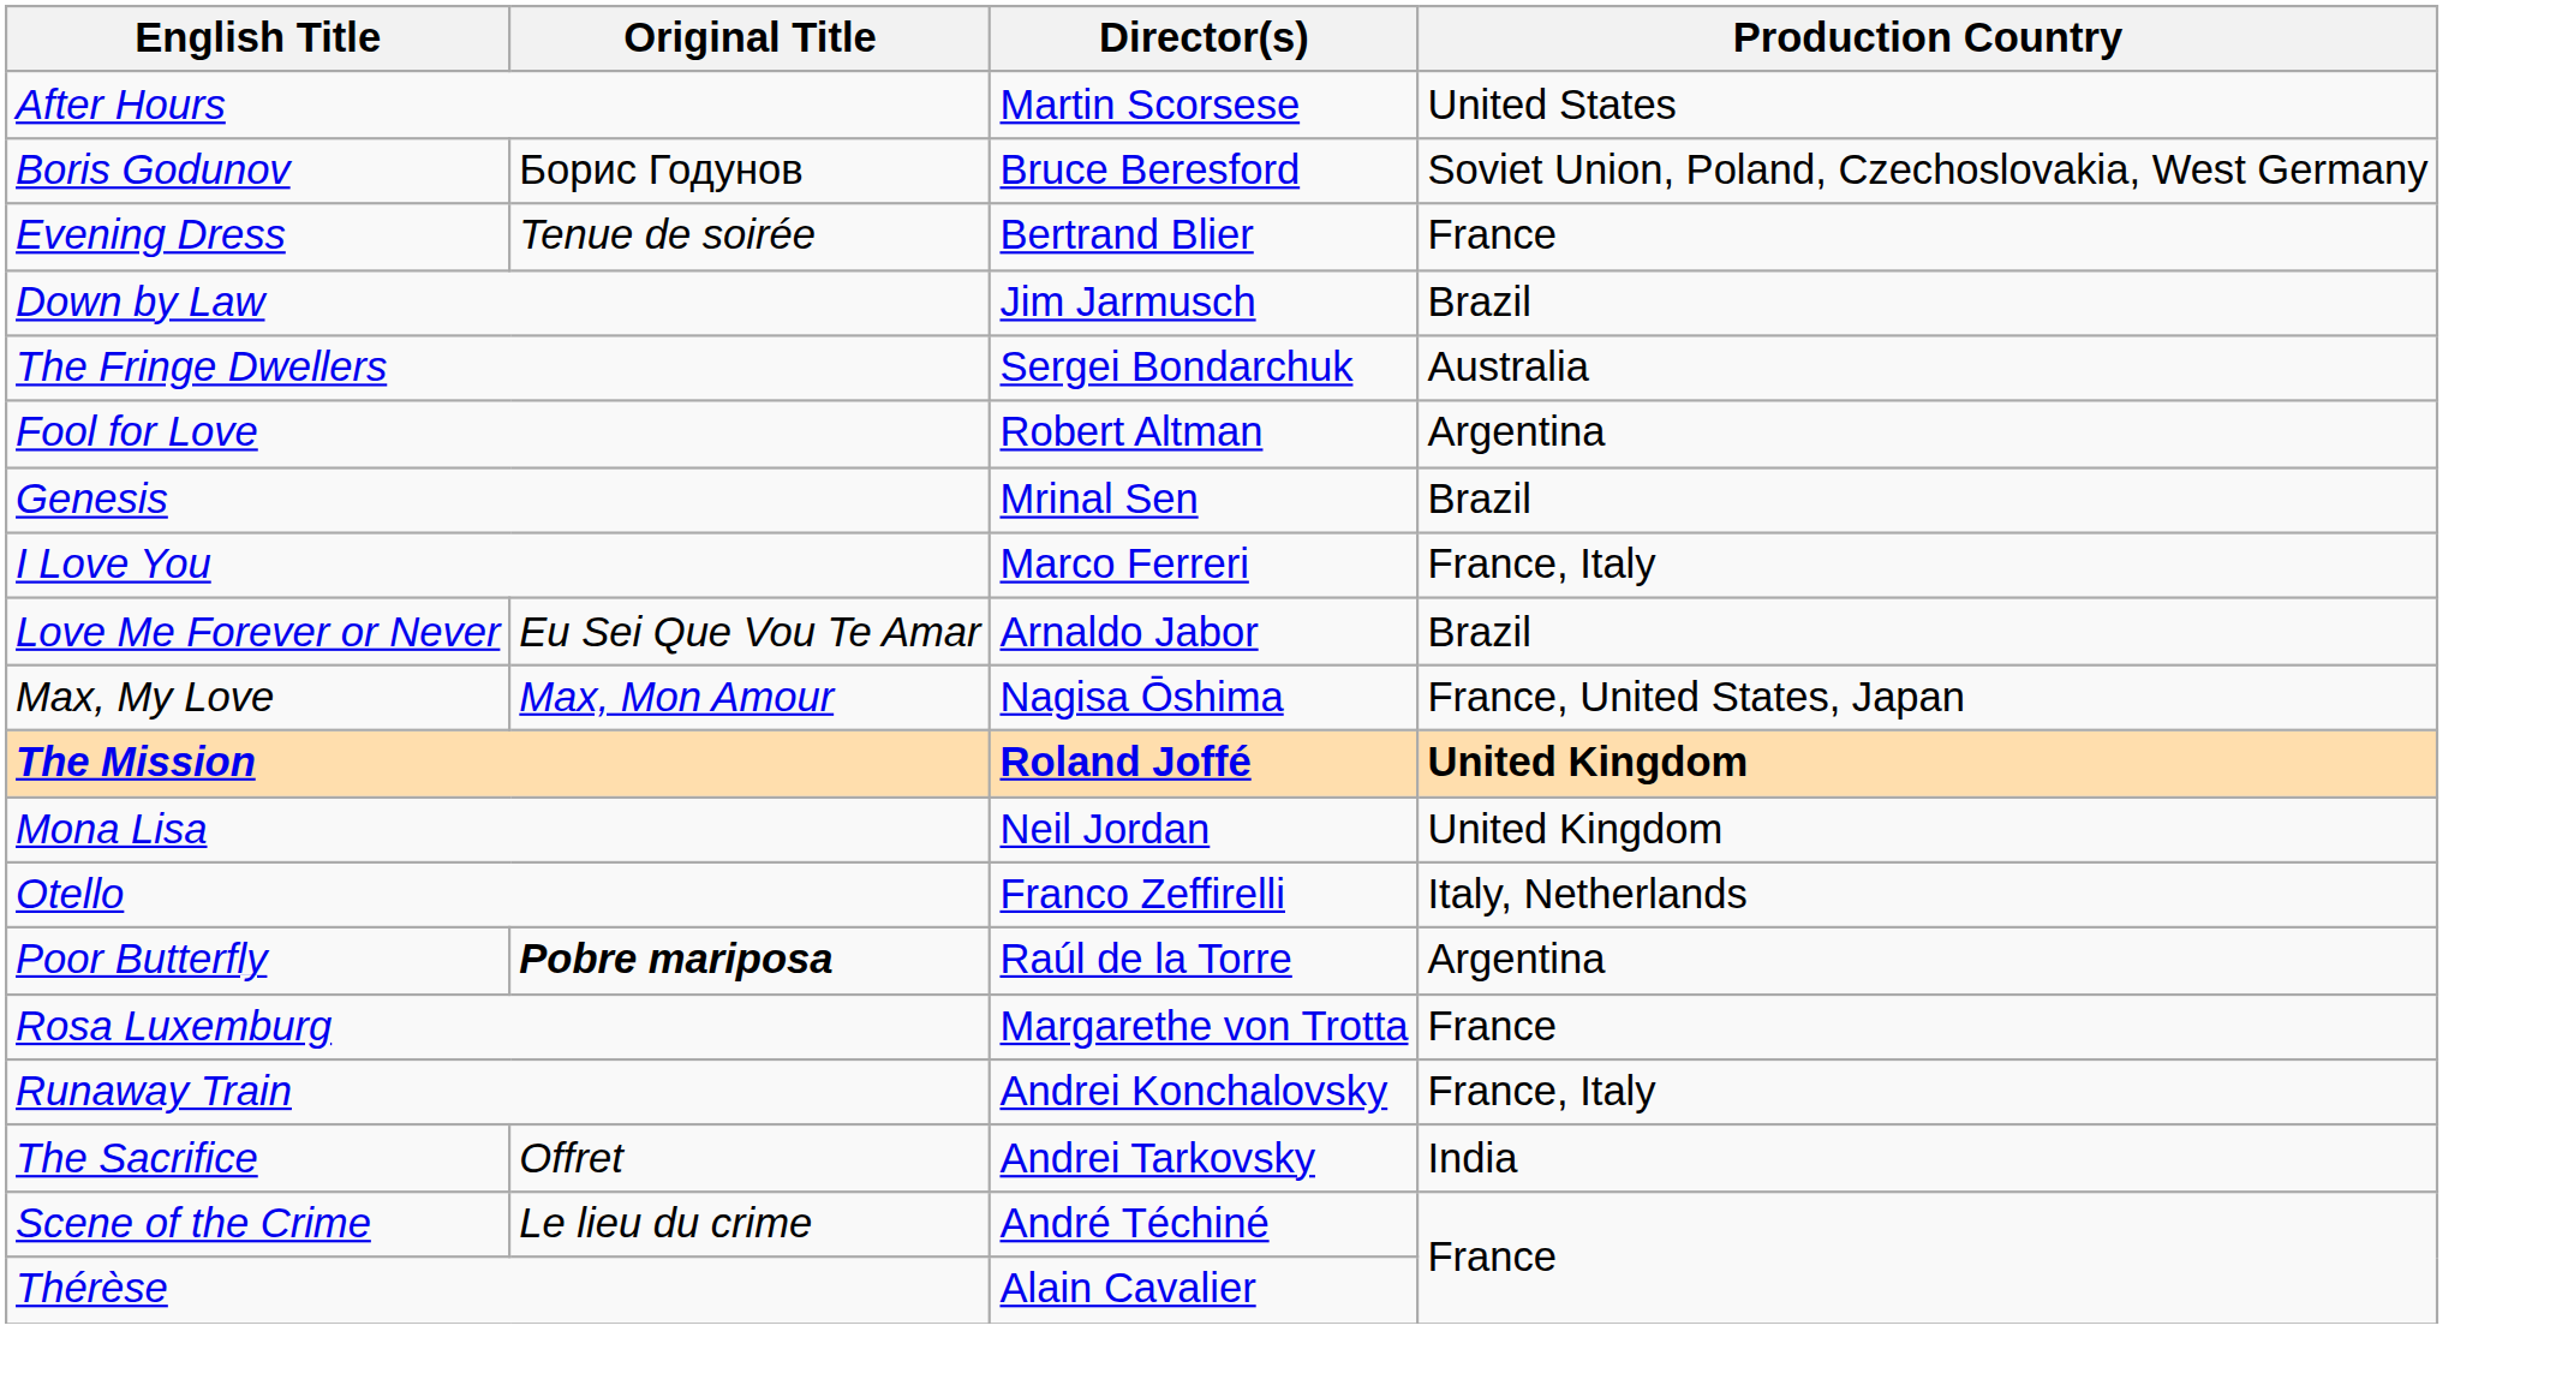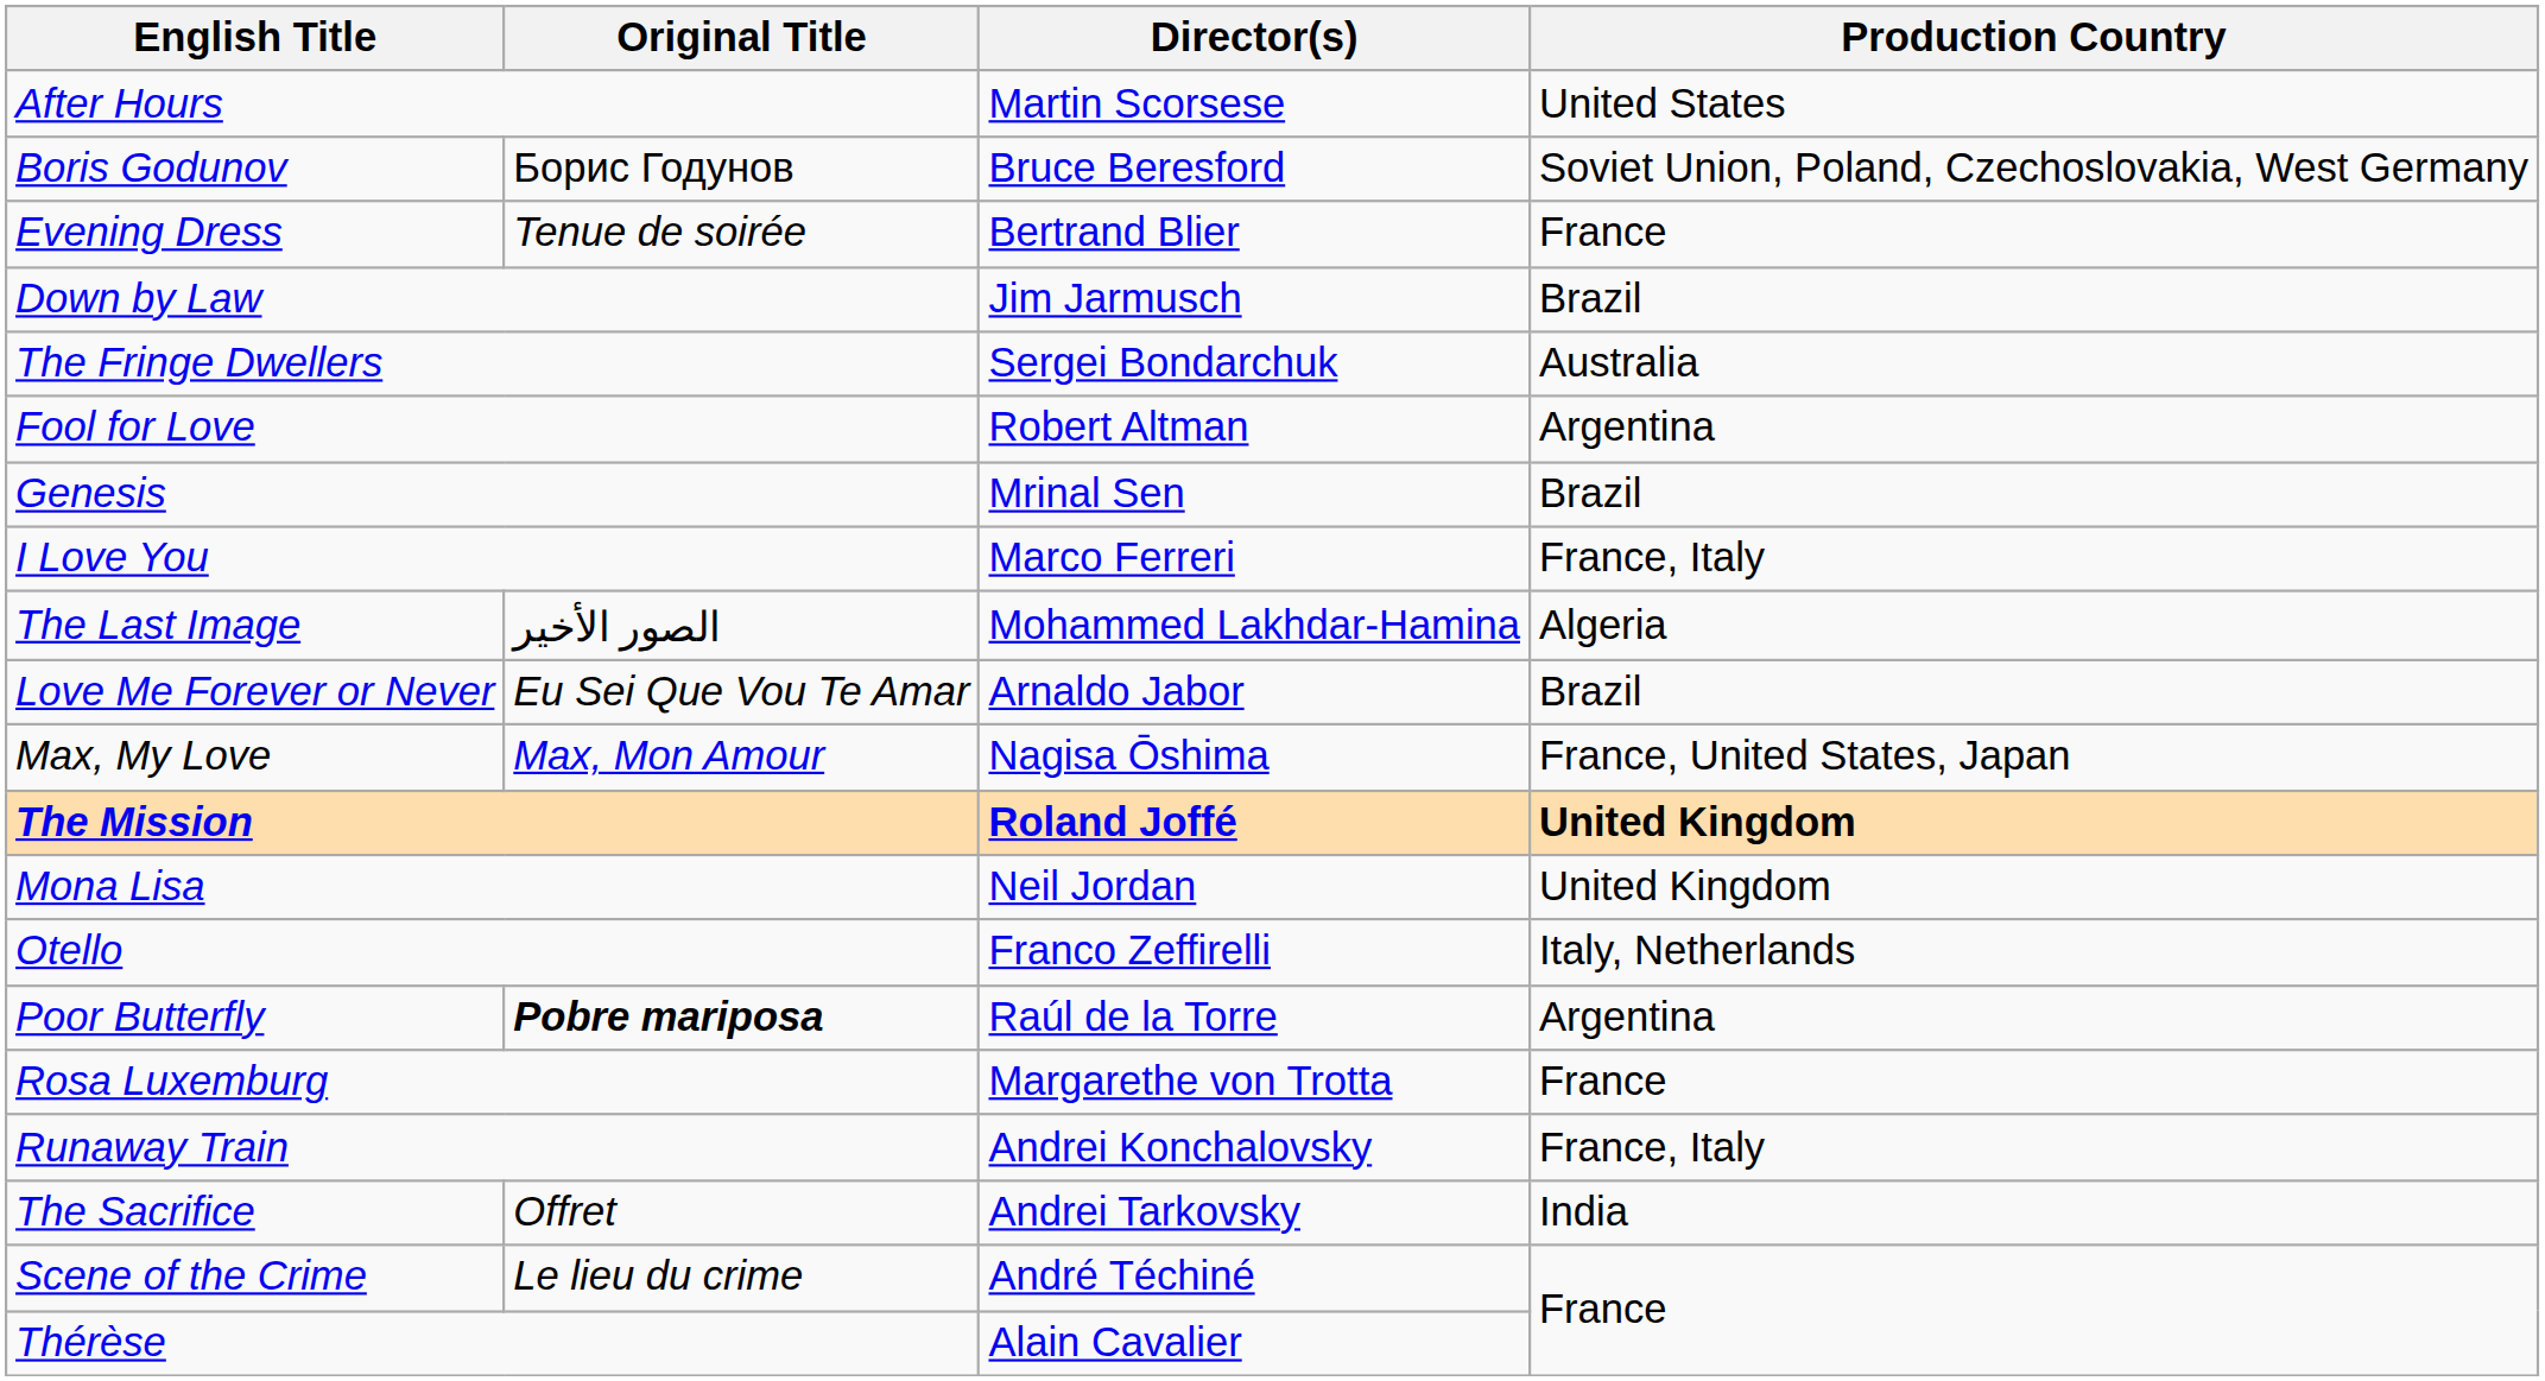 <table class="wikitable">
 <tr>
 <th>English Title</th>
 <th>Original Title</th>
 <th>Director(s)</th>
 <th>Production Country</th>
 </tr>
 <tr>
 <td colspan="2"><em><a href='#'>After Hours</a></em></td>
 <td><a href='#'>Martin Scorsese</a></td>
 <td>United States</td>
 </tr>
 <tr>
 <td><em><a href='#'>Boris Godunov</a></em></td>
 <td>Борис Годунов</td>
 <td><a href='#'>Bruce Beresford</a></td>
 <td>Soviet Union, Poland, Czechoslovakia, West Germany</td>
 </tr>
 <tr>
 <td><em><a href='#'>Evening Dress</a></em></td>
 <td><em>Tenue de soirée</em></td>
 <td><a href='#'>Bertrand Blier</a></td>
 <td>France</td>
 </tr>
 <tr>
 <td colspan="2"><em><a href='#'>Down by Law</a></em></td>
 <td><a href='#'>Jim Jarmusch</a></td>
 <td>Brazil</td>
 </tr>
 <tr>
 <td colspan="2"><em><a href='#'>The Fringe Dwellers</a></em></td>
 <td><a href='#'>Sergei Bondarchuk</a></td>
 <td>Australia</td>
 </tr>
 <tr>
 <td colspan="2"><em><a href='#'>Fool for Love</a></em></td>
 <td><a href='#'>Robert Altman</a></td>
 <td>Argentina</td>
 </tr>
 <tr>
 <td colspan="2"><em><a href='#'>Genesis</a></em></td>
 <td><a href='#'>Mrinal Sen</a></td>
 <td>Brazil</td>
 </tr>
 <tr>
 <td colspan="2"><em><a href='#'>I Love You</a></em></td>
 <td><a href='#'>Marco Ferreri</a></td>
 <td>France, Italy</td>
+</tr>
+<tr>
+<td><em><a href='#'>The Last Image</a></em></td>
+<td>الصور الأخير</td>
+<td><a href='#'>Mohammed Lakhdar-Hamina</a></td>
+<td>Algeria</td>
 </tr>
 <tr>
 <td><em><a href='#'>Love Me Forever or Never</a></em></td>
 <td><em>Eu Sei Que Vou Te Amar</em></td>
 <td><a href='#'>Arnaldo Jabor</a></td>
 <td>Brazil</td>
 </tr>
 <tr>
 <td><em>Max, My Love</em></td>
 <td><em><a href='#'>Max, Mon Amour</a></em></td>
 <td><a href='#'>Nagisa Ōshima</a></td>
 <td>France, United States, Japan</td>
 </tr>
 <tr style="background:#FFDEAD;">
 <td colspan="2"><em><a href='#'><strong>The Mission</strong></a></em></td>
 <td><strong><a href='#'>Roland Joffé</a></strong></td>
 <td><strong>United Kingdom</strong></td>
 </tr>
 <tr>
 <td colspan="2"><em><a href='#'>Mona Lisa</a></em></td>
 <td><a href='#'>Neil Jordan</a></td>
 <td>United Kingdom</td>
 </tr>
 <tr>
 <td colspan="2"><em><a href='#'>Otello</a></em></td>
 <td><a href='#'>Franco Zeffirelli</a></td>
 <td>Italy, Netherlands</td>
 </tr>
 <tr>
 <td><em><a href='#'>Poor Butterfly</a></em></td>
 <td><strong><em>Pobre mariposa</em></strong></td>
 <td><a href='#'>Raúl de la Torre</a></td>
 <td>Argentina</td>
 </tr>
 <tr>
 <td colspan="2"><em><a href='#'>Rosa Luxemburg</a></em></td>
 <td><a href='#'>Margarethe von Trotta</a></td>
 <td>France</td>
 </tr>
 <tr>
 <td colspan="2"><em><a href='#'>Runaway Train</a></em></td>
 <td><a href='#'>Andrei Konchalovsky</a></td>
 <td>France, Italy</td>
 </tr>
 <tr>
 <td><em><a href='#'>The Sacrifice</a></em></td>
 <td><em>Offret</em></td>
 <td><a href='#'>Andrei Tarkovsky</a></td>
 <td>India</td>
 </tr>
 <tr>
 <td><em><a href='#'>Scene of the Crime</a></em></td>
 <td><em>Le lieu du crime</em></td>
 <td><a href='#'>André Téchiné</a></td>
 <td rowspan="2">France</td>
 </tr>
 <tr>
 <td colspan="2"><em><a href='#'>Thérèse</a></em></td>
 <td><a href='#'>Alain Cavalier</a></td>
 </tr>
 </table>
